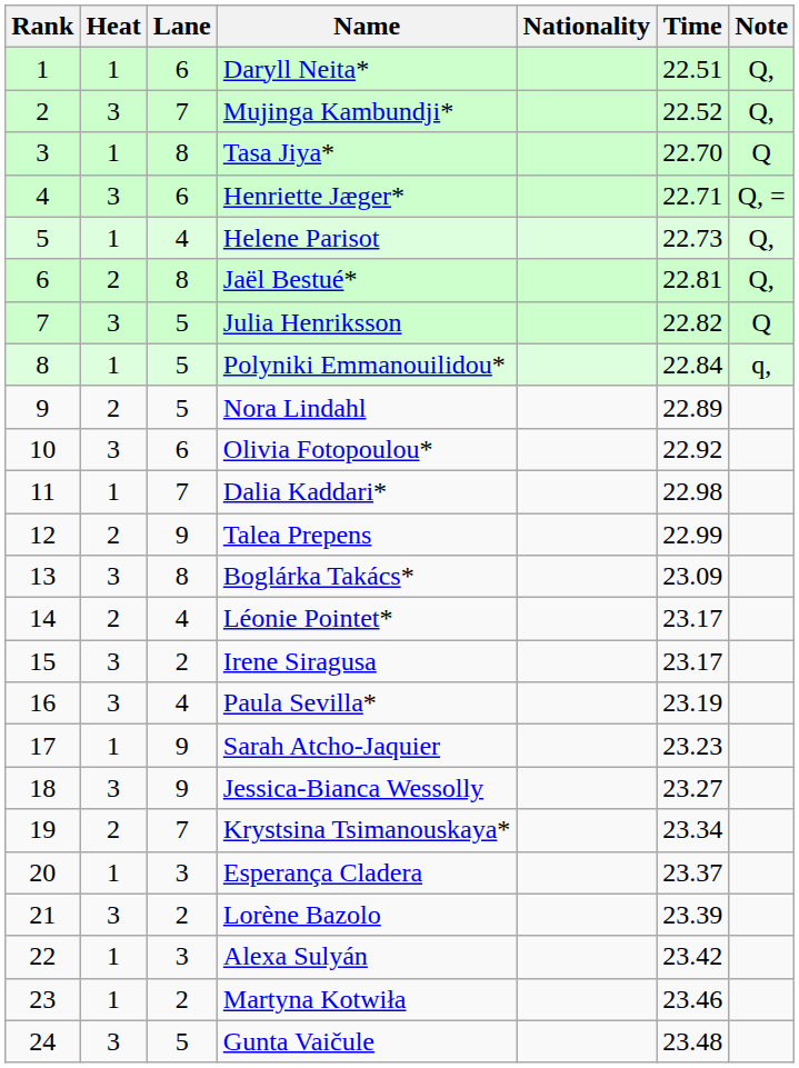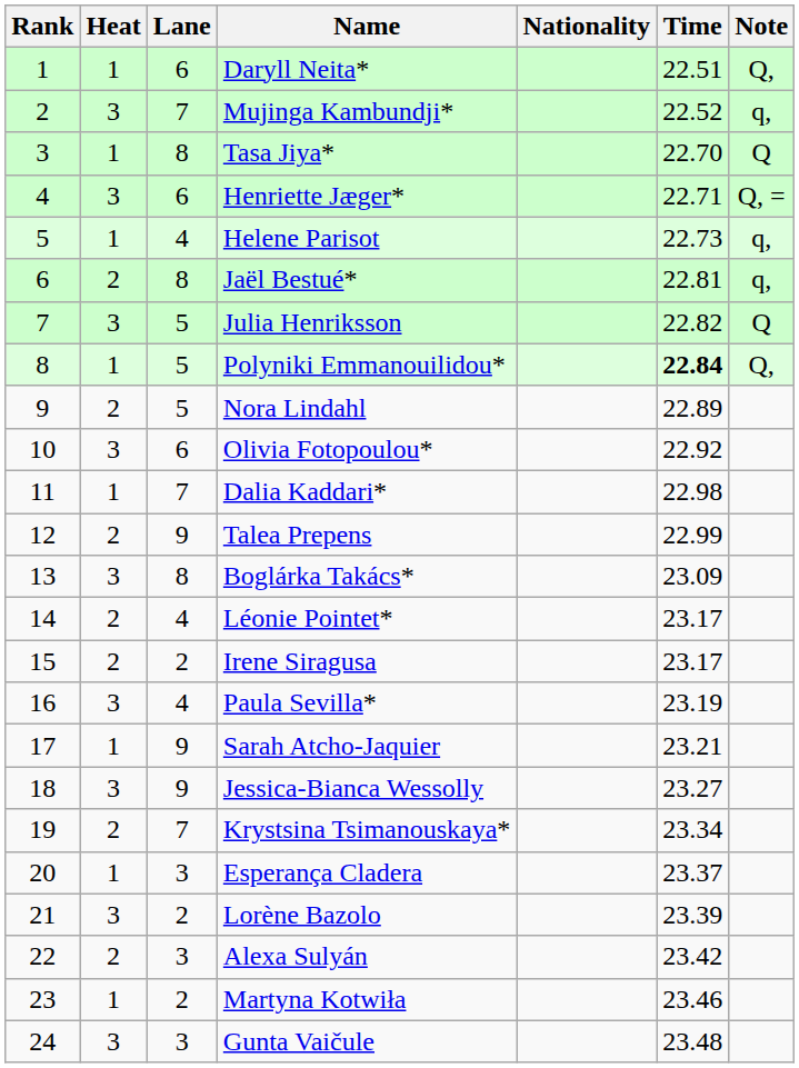 <table class="wikitable sortable" style="text-align:center">
 <tr>
 <th>Rank</th>
 <th>Heat</th>
 <th>Lane</th>
 <th>Name</th>
 <th>Nationality</th>
 <th>Time</th>
 <th>Note</th>
 </tr>
 <tr bgcolor=ccffcc>
 <td>1</td>
 <td>1</td>
 <td>6</td>
 <td align="left"><a href='#'>Daryll Neita</a>*</td>
 <td align="left"></td>
 <td>22.51</td>
 <td>Q, </td>
 </tr>
 <tr bgcolor=ccffcc>
 <td>2</td>
 <td>3</td>
 <td>7</td>
 <td align="left"><a href='#'>Mujinga Kambundji</a>*</td>
 <td align="left"></td>
 <td>22.52</td>
-<td>Q, </td>
+<td>q, </td>
 </tr>
 <tr bgcolor=ccffcc>
 <td>3</td>
 <td>1</td>
 <td>8</td>
 <td align="left"><a href='#'>Tasa Jiya</a>*</td>
 <td align="left"></td>
 <td>22.70</td>
 <td>Q</td>
 </tr>
 <tr bgcolor=ccffcc>
 <td>4</td>
 <td>3</td>
 <td>6</td>
 <td align="left"><a href='#'>Henriette Jæger</a>*</td>
 <td align="left"></td>
 <td>22.71</td>
 <td>Q, =</td>
 </tr>
 <tr bgcolor=ddffdd>
 <td>5</td>
 <td>1</td>
 <td>4</td>
 <td align="left"><a href='#'>Helene Parisot</a></td>
 <td align="left"></td>
 <td>22.73</td>
-<td>Q, </td>
+<td>q, </td>
 </tr>
 <tr bgcolor=ccffcc>
 <td>6</td>
 <td>2</td>
 <td>8</td>
 <td align="left"><a href='#'>Jaël Bestué</a>*</td>
 <td align="left"></td>
 <td>22.81</td>
-<td>Q, </td>
+<td>q, </td>
 </tr>
 <tr bgcolor=ccffcc>
 <td>7</td>
 <td>3</td>
 <td>5</td>
 <td align="left"><a href='#'>Julia Henriksson</a></td>
 <td align="left"></td>
 <td>22.82</td>
 <td>Q</td>
 </tr>
 <tr bgcolor=ddffdd>
 <td>8</td>
 <td>1</td>
 <td>5</td>
 <td align="left"><a href='#'>Polyniki Emmanouilidou</a>*</td>
 <td align="left"></td>
-<td>22.84</td>
-<td>q, </td>
+<td><strong>22.84</strong></td>
+<td>Q, </td>
 </tr>
 <tr>
 <td>9</td>
 <td>2</td>
 <td>5</td>
 <td align="left"><a href='#'>Nora Lindahl</a></td>
 <td align="left"></td>
 <td>22.89</td>
 <td></td>
 </tr>
 <tr>
 <td>10</td>
 <td>3</td>
 <td>6</td>
 <td align="left"><a href='#'>Olivia Fotopoulou</a>*</td>
 <td align="left"></td>
 <td>22.92</td>
 <td></td>
 </tr>
 <tr>
 <td>11</td>
 <td>1</td>
 <td>7</td>
 <td align="left"><a href='#'>Dalia Kaddari</a>*</td>
 <td align="left"></td>
 <td>22.98</td>
 <td></td>
 </tr>
 <tr>
 <td>12</td>
 <td>2</td>
 <td>9</td>
 <td align="left"><a href='#'>Talea Prepens</a></td>
 <td align="left"></td>
 <td>22.99</td>
 <td></td>
 </tr>
 <tr>
 <td>13</td>
 <td>3</td>
 <td>8</td>
 <td align="left"><a href='#'>Boglárka Takács</a>*</td>
 <td align="left"></td>
 <td>23.09</td>
 <td></td>
 </tr>
 <tr>
 <td>14</td>
 <td>2</td>
 <td>4</td>
 <td align="left"><a href='#'>Léonie Pointet</a>*</td>
 <td align="left"></td>
 <td>23.17</td>
 <td></td>
 </tr>
 <tr>
 <td>15</td>
-<td>3</td>
+<td>2</td>
 <td>2</td>
 <td align="left"><a href='#'>Irene Siragusa</a></td>
 <td align="left"></td>
 <td>23.17</td>
 <td></td>
 </tr>
 <tr>
 <td>16</td>
 <td>3</td>
 <td>4</td>
 <td align="left"><a href='#'>Paula Sevilla</a>*</td>
 <td align="left"></td>
 <td>23.19</td>
 <td></td>
 </tr>
 <tr>
 <td>17</td>
 <td>1</td>
 <td>9</td>
 <td align="left"><a href='#'>Sarah Atcho-Jaquier</a></td>
 <td align="left"></td>
-<td>23.23</td>
+<td>23.21</td>
 <td></td>
 </tr>
 <tr>
 <td>18</td>
 <td>3</td>
 <td>9</td>
 <td align="left"><a href='#'>Jessica-Bianca Wessolly</a></td>
 <td align="left"></td>
 <td>23.27</td>
 <td></td>
 </tr>
 <tr>
 <td>19</td>
 <td>2</td>
 <td>7</td>
 <td align="left"><a href='#'>Krystsina Tsimanouskaya</a>*</td>
 <td align="left"></td>
 <td>23.34</td>
 <td></td>
 </tr>
 <tr>
 <td>20</td>
 <td>1</td>
 <td>3</td>
 <td align="left"><a href='#'>Esperança Cladera</a></td>
 <td align="left"></td>
 <td>23.37</td>
 <td></td>
 </tr>
 <tr>
 <td>21</td>
 <td>3</td>
 <td>2</td>
 <td align="left"><a href='#'>Lorène Bazolo</a></td>
 <td align="left"></td>
 <td>23.39</td>
 <td></td>
 </tr>
 <tr>
 <td>22</td>
-<td>1</td>
+<td>2</td>
 <td>3</td>
 <td align="left"><a href='#'>Alexa Sulyán</a></td>
 <td align="left"></td>
 <td>23.42</td>
 <td></td>
 </tr>
 <tr>
 <td>23</td>
 <td>1</td>
 <td>2</td>
 <td align="left"><a href='#'>Martyna Kotwiła</a></td>
 <td align="left"></td>
 <td>23.46</td>
 <td></td>
 </tr>
 <tr>
 <td>24</td>
 <td>3</td>
-<td>5</td>
+<td>3</td>
 <td align="left"><a href='#'>Gunta Vaičule</a></td>
 <td align="left"></td>
 <td>23.48</td>
 <td></td>
 </tr>
 </table>
